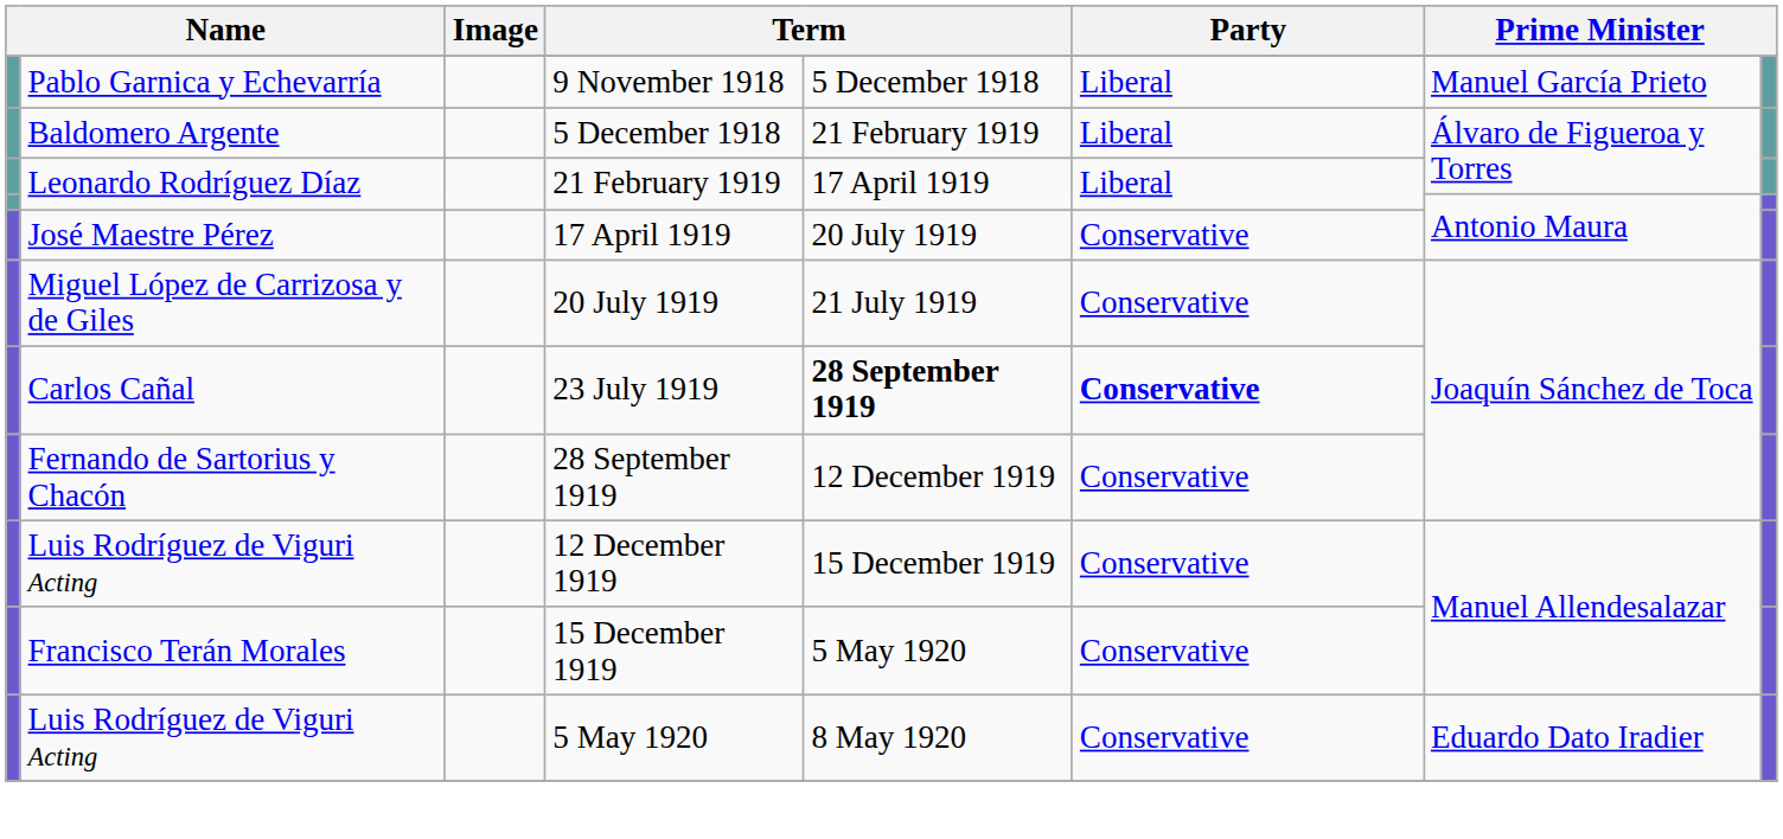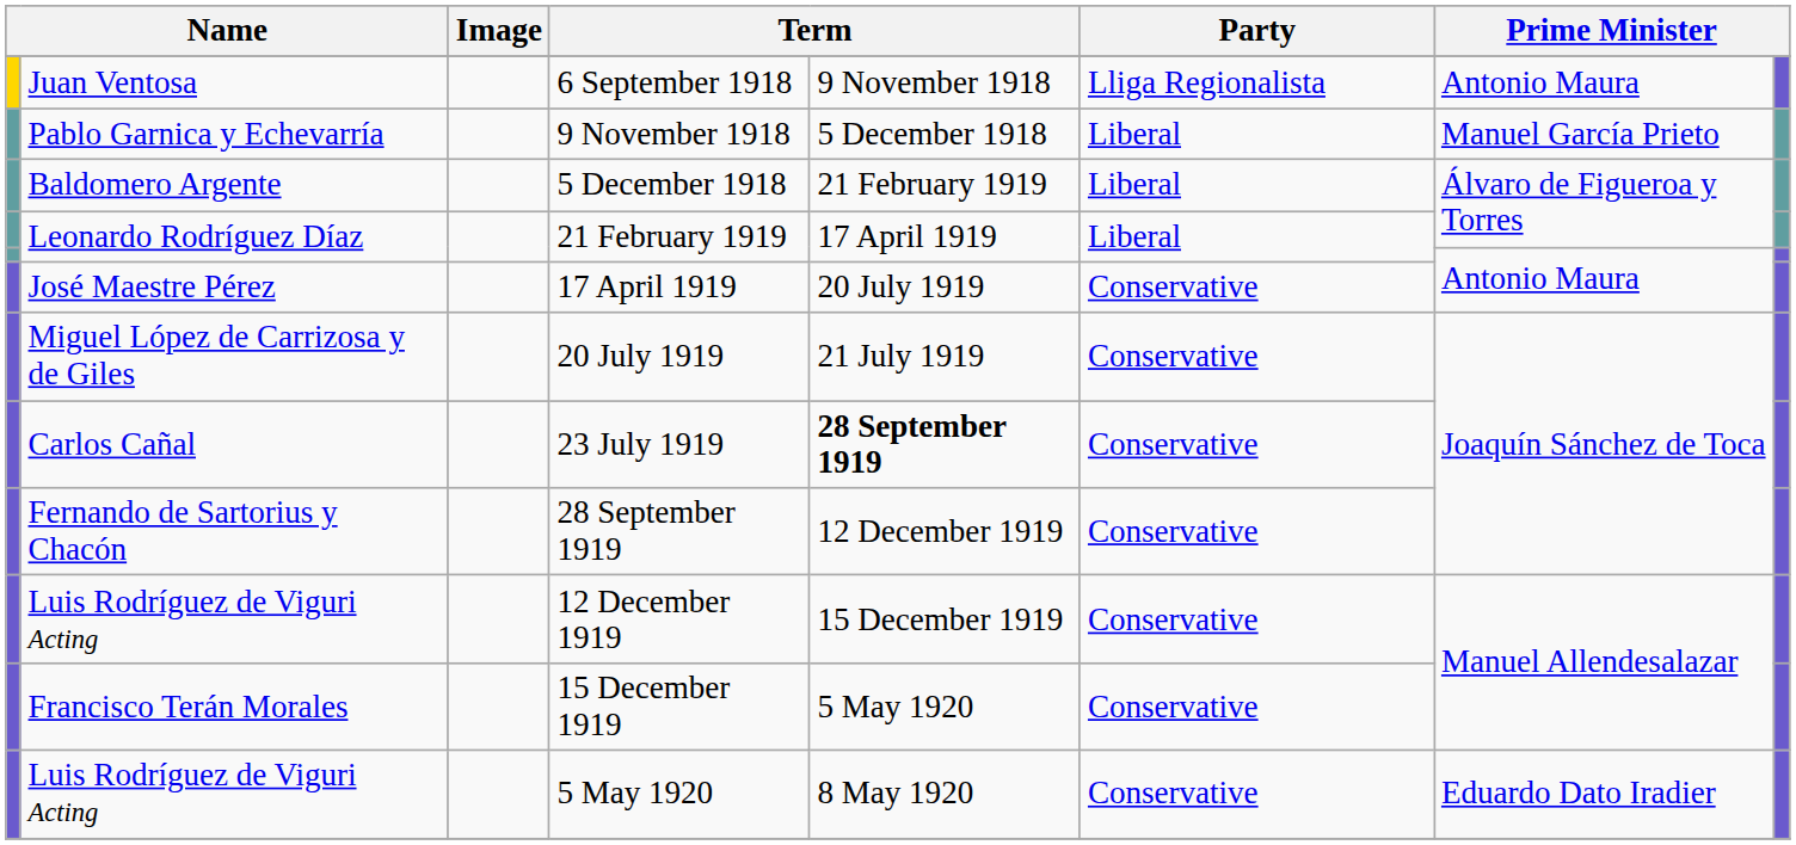 <table class="wikitable" width=70%>
 <tr style="background-color:#cccccc;">
 <th colspan=2 width=25%>Name</th>
 <th width=75>Image</th>
 <th colspan=2 width=30%>Term</th>
 <th width=20%>Party</th>
 <th colspan=2 width=20%><a href='#'>Prime Minister</a></th>
 </tr>
 <tr style="background-color:#cccccc;">
+</tr>
+<tr>
+<td bgcolor=#FFD700></td>
+<td><a href='#'>Juan Ventosa</a></td>
+<td></td>
+<td>6 September 1918</td>
+<td>9 November 1918</td>
+<td><a href='#'>Lliga Regionalista</a></td>
+<td><a href='#'>Antonio Maura</a></td>
+<td bgcolor=SlateBlue></td>
 </tr>
 <tr>
 <td bgcolor=CadetBlue></td>
 <td><a href='#'>Pablo Garnica y Echevarría</a></td>
 <td></td>
 <td>9 November 1918</td>
 <td>5 December 1918</td>
 <td><a href='#'>Liberal</a></td>
 <td><a href='#'>Manuel García Prieto</a></td>
 <td bgcolor=CadetBlue></td>
 </tr>
 <tr>
 <td bgcolor=CadetBlue></td>
 <td><a href='#'>Baldomero Argente</a></td>
 <td></td>
 <td>5 December 1918</td>
 <td>21 February 1919</td>
 <td><a href='#'>Liberal</a></td>
 <td rowspan=2><a href='#'>Álvaro de Figueroa y Torres</a></td>
 <td bgcolor=CadetBlue></td>
 </tr>
 <tr>
 <td bgcolor=CadetBlue></td>
 <td rowspan="2"><a href='#'>Leonardo Rodríguez Díaz</a></td>
 <td rowspan="2"></td>
 <td rowspan="2">21 February 1919</td>
 <td rowspan="2">17 April 1919</td>
 <td rowspan="2"><a href='#'>Liberal</a></td>
 <td bgcolor=CadetBlue></td>
 </tr>
 <tr>
 <td bgcolor=CadetBlue></td>
 <td rowspan="2"><a href='#'>Antonio Maura</a></td>
 <td bgcolor=SlateBlue></td>
 </tr>
 <tr>
 <td bgcolor=SlateBlue></td>
 <td><a href='#'>José Maestre Pérez</a></td>
 <td></td>
 <td>17 April 1919</td>
 <td>20 July 1919</td>
 <td><a href='#'>Conservative</a></td>
 <td bgcolor=SlateBlue></td>
 </tr>
 <tr>
 <td bgcolor=SlateBlue></td>
 <td><a href='#'>Miguel López de Carrizosa y de Giles</a></td>
 <td></td>
 <td>20 July 1919</td>
 <td>21 July 1919</td>
 <td><a href='#'>Conservative</a></td>
 <td rowspan=3><a href='#'>Joaquín Sánchez de Toca</a></td>
 <td bgcolor=SlateBlue></td>
 </tr>
 <tr>
 <td bgcolor=SlateBlue></td>
 <td><a href='#'>Carlos Cañal</a></td>
 <td></td>
 <td>23 July 1919</td>
 <td><strong>28 September 1919</strong></td>
-<td><strong><a href='#'>Conservative</a></strong></td>
+<td><a href='#'>Conservative</a></td>
 <td bgcolor=SlateBlue></td>
 </tr>
 <tr>
 <td bgcolor=SlateBlue></td>
 <td><a href='#'>Fernando de Sartorius y Chacón</a></td>
 <td></td>
 <td>28 September 1919</td>
 <td>12 December 1919</td>
 <td><a href='#'>Conservative</a></td>
 <td bgcolor=SlateBlue></td>
 </tr>
 <tr>
 <td bgcolor=SlateBlue></td>
 <td><a href='#'>Luis Rodríguez de Viguri</a><br><small><em>Acting</em></small></td>
 <td></td>
 <td>12 December 1919</td>
 <td>15 December 1919</td>
 <td><a href='#'>Conservative</a></td>
 <td rowspan=2><a href='#'>Manuel Allendesalazar</a></td>
 <td bgcolor=SlateBlue></td>
 </tr>
 <tr>
 <td bgcolor=SlateBlue></td>
 <td><a href='#'>Francisco Terán Morales</a></td>
 <td></td>
 <td>15 December 1919</td>
 <td>5 May 1920</td>
 <td><a href='#'>Conservative</a></td>
 <td bgcolor=SlateBlue></td>
 </tr>
 <tr>
 <td bgcolor=SlateBlue></td>
 <td><a href='#'>Luis Rodríguez de Viguri</a><br><small><em>Acting</em></small></td>
 <td></td>
 <td>5 May 1920</td>
 <td>8 May 1920</td>
 <td><a href='#'>Conservative</a></td>
 <td><a href='#'>Eduardo Dato Iradier</a></td>
 <td bgcolor=SlateBlue></td>
 </tr>
 <tr>
 </tr>
 </table>
